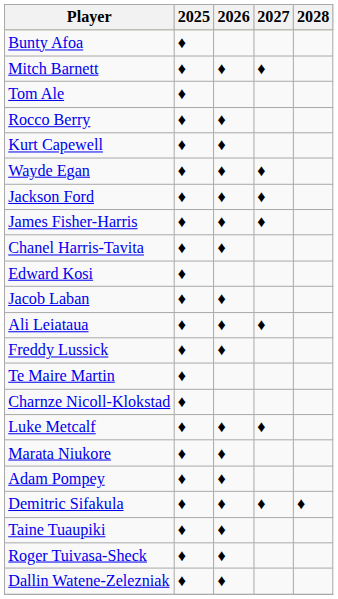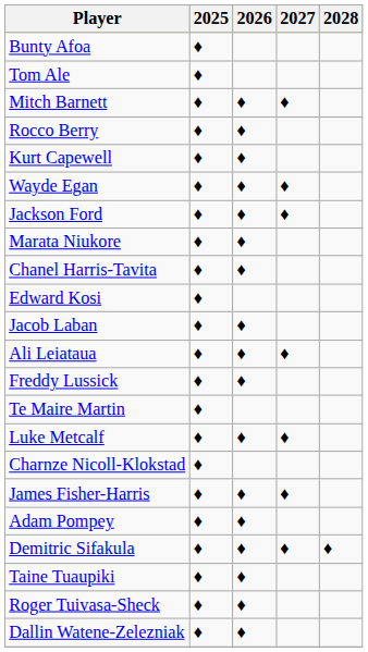 <table class="wikitable">
 <tr style="background:#bdb76b;">
 <th>Player</th>
 <th>2025</th>
 <th>2026</th>
 <th>2027</th>
 <th>2028</th>
 </tr>
 <tr>
 <td><a href='#'>Bunty Afoa</a></td>
 <td>♦</td>
 <td></td>
 <td></td>
 <td></td>
 </tr>
 <tr>
+<td><a href='#'>Tom Ale</a></td>
+<td>♦</td>
+<td></td>
+<td></td>
+<td></td>
+</tr>
+<tr>
 <td><a href='#'>Mitch Barnett</a></td>
 <td>♦</td>
 <td>♦</td>
 <td>♦</td>
-<td></td>
-</tr>
-<tr>
-<td><a href='#'>Tom Ale</a></td>
-<td>♦</td>
-<td></td>
-<td></td>
 <td></td>
 </tr>
 <tr>
 <td><a href='#'>Rocco Berry</a></td>
 <td>♦</td>
 <td>♦</td>
 <td></td>
 <td></td>
 </tr>
 <tr>
 <td><a href='#'>Kurt Capewell</a></td>
 <td>♦</td>
 <td>♦</td>
 <td></td>
 <td></td>
 </tr>
 <tr>
 <td><a href='#'>Wayde Egan</a></td>
 <td>♦</td>
 <td>♦</td>
 <td>♦</td>
 <td></td>
 </tr>
 <tr>
 <td><a href='#'>Jackson Ford</a></td>
 <td>♦</td>
 <td>♦</td>
 <td>♦</td>
 <td></td>
 </tr>
 <tr>
-<td><a href='#'>James Fisher-Harris</a></td>
+<td><a href='#'>Marata Niukore</a></td>
 <td>♦</td>
 <td>♦</td>
-<td>♦</td>
+<td></td>
 <td></td>
 </tr>
 <tr>
 <td><a href='#'>Chanel Harris-Tavita</a></td>
 <td>♦</td>
 <td>♦</td>
 <td></td>
 <td></td>
 </tr>
 <tr>
 <td><a href='#'>Edward Kosi</a></td>
 <td>♦</td>
 <td></td>
 <td></td>
 <td></td>
 </tr>
 <tr>
 <td><a href='#'>Jacob Laban</a></td>
 <td>♦</td>
 <td>♦</td>
 <td></td>
 <td></td>
 </tr>
 <tr>
 <td><a href='#'>Ali Leiataua</a></td>
 <td>♦</td>
 <td>♦</td>
 <td>♦</td>
 <td></td>
 </tr>
 <tr>
 <td><a href='#'>Freddy Lussick</a></td>
 <td>♦</td>
 <td>♦</td>
 <td></td>
 <td></td>
 </tr>
 <tr>
 <td><a href='#'>Te Maire Martin</a></td>
 <td>♦</td>
 <td></td>
 <td></td>
 <td></td>
 </tr>
 <tr>
+<td><a href='#'>Luke Metcalf</a></td>
+<td>♦</td>
+<td>♦</td>
+<td>♦</td>
+<td></td>
+</tr>
+<tr>
 <td><a href='#'>Charnze Nicoll-Klokstad</a></td>
 <td>♦</td>
 <td></td>
 <td></td>
 <td></td>
 </tr>
 <tr>
-<td><a href='#'>Luke Metcalf</a></td>
+<td><a href='#'>James Fisher-Harris</a></td>
 <td>♦</td>
 <td>♦</td>
 <td>♦</td>
-<td></td>
-</tr>
-<tr>
-<td><a href='#'>Marata Niukore</a></td>
-<td>♦</td>
-<td>♦</td>
-<td></td>
 <td></td>
 </tr>
 <tr>
 <td><a href='#'>Adam Pompey</a></td>
 <td>♦</td>
 <td>♦</td>
 <td></td>
 <td></td>
 </tr>
 <tr>
 <td><a href='#'>Demitric Sifakula</a></td>
 <td>♦</td>
 <td>♦</td>
 <td>♦</td>
 <td>♦</td>
 </tr>
 <tr>
 <td><a href='#'>Taine Tuaupiki</a></td>
 <td>♦</td>
 <td>♦</td>
 <td></td>
 <td></td>
 </tr>
 <tr>
 <td><a href='#'>Roger Tuivasa-Sheck</a></td>
 <td>♦</td>
 <td>♦</td>
 <td></td>
 <td></td>
 </tr>
 <tr>
 <td><a href='#'>Dallin Watene-Zelezniak</a></td>
 <td>♦</td>
 <td>♦</td>
 <td></td>
 <td></td>
 </tr>
 <tr>
 </tr>
 </table>
